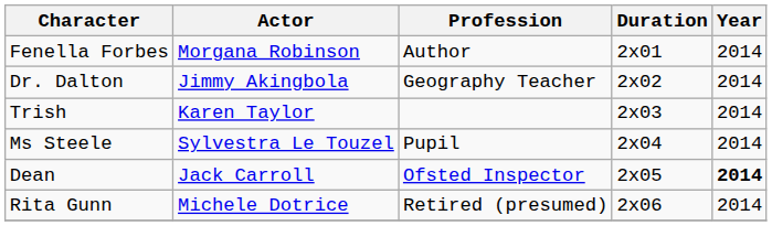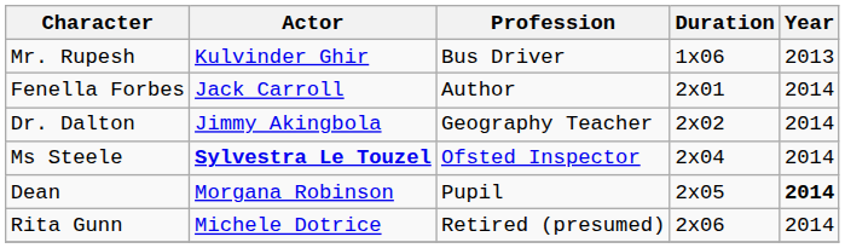 <table class="wikitable">
 <tr>
 <th>Character</th>
 <th>Actor</th>
 <th>Profession</th>
 <th>Duration</th>
 <th>Year</th>
 </tr>
 <tr>
+<td>Mr. Rupesh</td>
+<td><a href='#'>Kulvinder Ghir</a></td>
+<td>Bus Driver</td>
+<td>1x06</td>
+<td>2013</td>
+</tr>
+<tr>
 <td>Fenella Forbes</td>
-<td><a href='#'>Morgana Robinson</a></td>
+<td><a href='#'>Jack Carroll</a></td>
 <td>Author</td>
 <td>2x01</td>
 <td>2014</td>
 </tr>
 <tr>
 <td>Dr. Dalton</td>
 <td><a href='#'>Jimmy Akingbola</a></td>
 <td>Geography Teacher</td>
 <td>2x02</td>
 <td>2014</td>
 </tr>
 <tr>
-<td>Trish</td>
-<td><a href='#'>Karen Taylor</a></td>
-<td></td>
-<td>2x03</td>
-<td>2014</td>
-</tr>
-<tr>
 <td>Ms Steele</td>
-<td><a href='#'>Sylvestra Le Touzel</a></td>
-<td>Pupil</td>
+<td><strong><a href='#'>Sylvestra Le Touzel</a></strong></td>
+<td><a href='#'>Ofsted Inspector</a></td>
 <td>2x04</td>
 <td>2014</td>
 </tr>
 <tr>
 <td>Dean</td>
-<td><a href='#'>Jack Carroll</a></td>
-<td><a href='#'>Ofsted Inspector</a></td>
+<td><a href='#'>Morgana Robinson</a></td>
+<td>Pupil</td>
 <td>2x05</td>
 <td><strong>2014</strong></td>
 </tr>
 <tr>
 <td>Rita Gunn</td>
 <td><a href='#'>Michele Dotrice</a></td>
 <td>Retired (presumed)</td>
 <td>2x06</td>
 <td>2014</td>
 </tr>
 <tr>
 </tr>
 </table>
